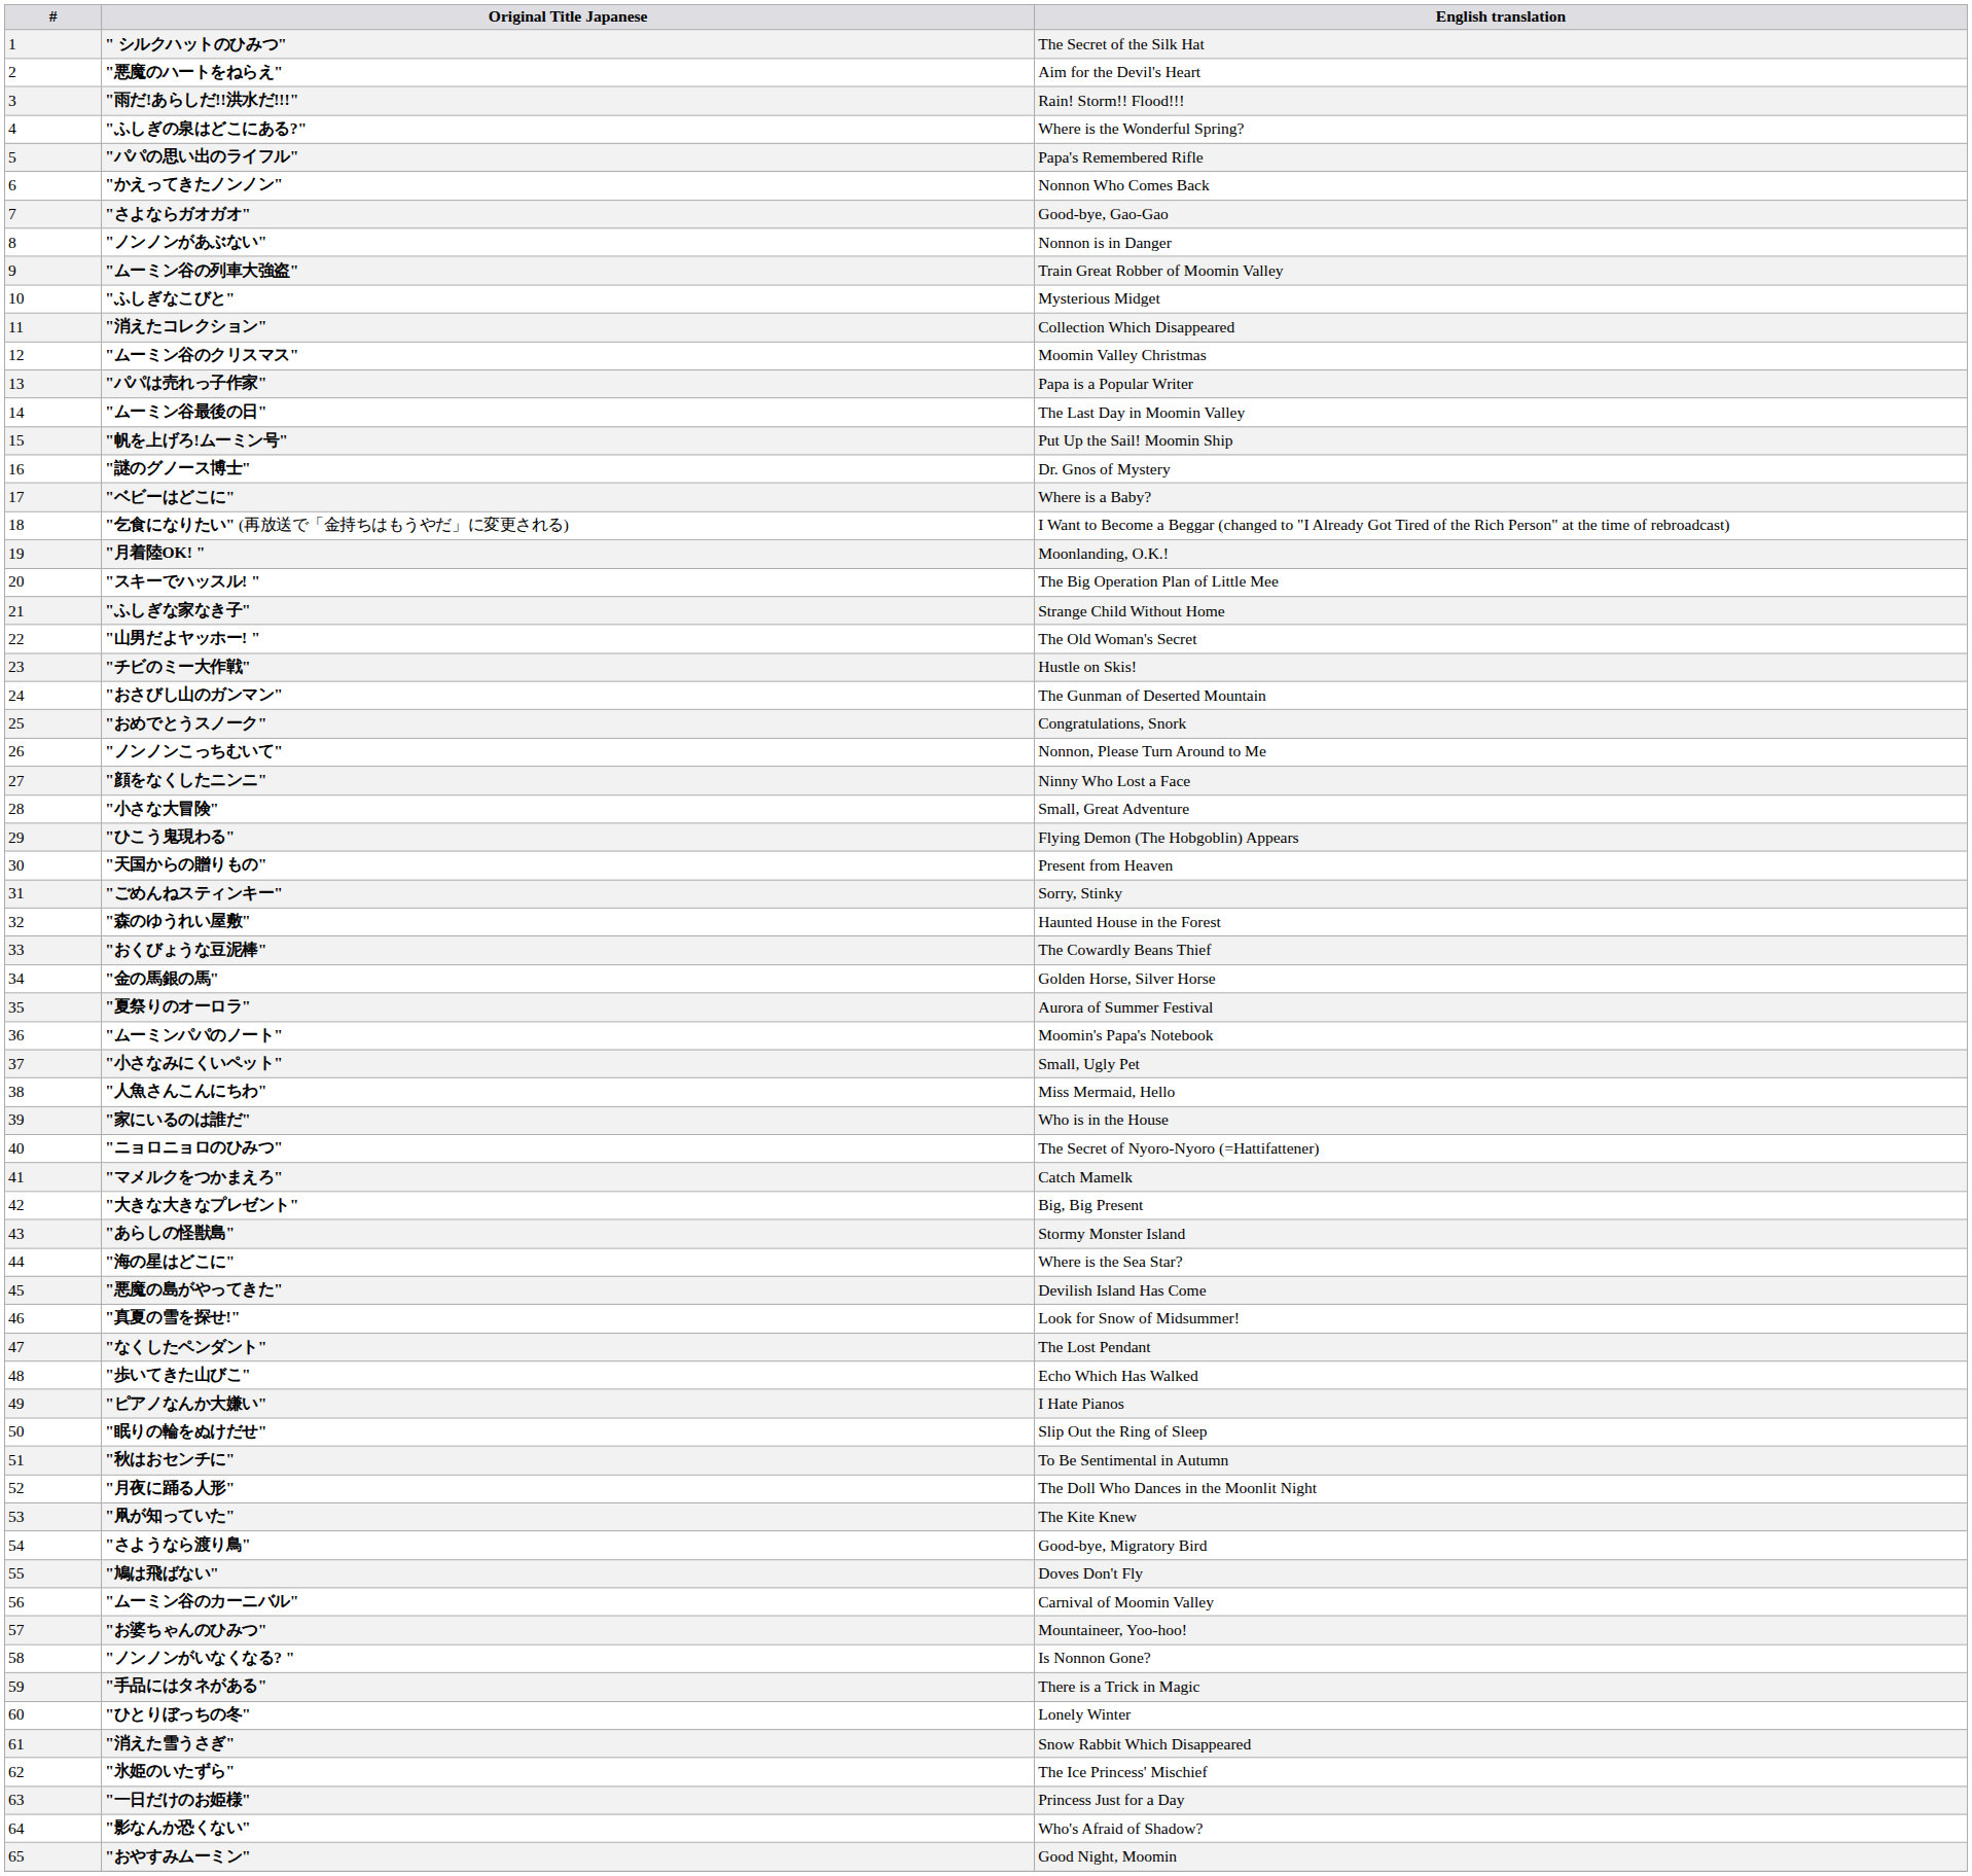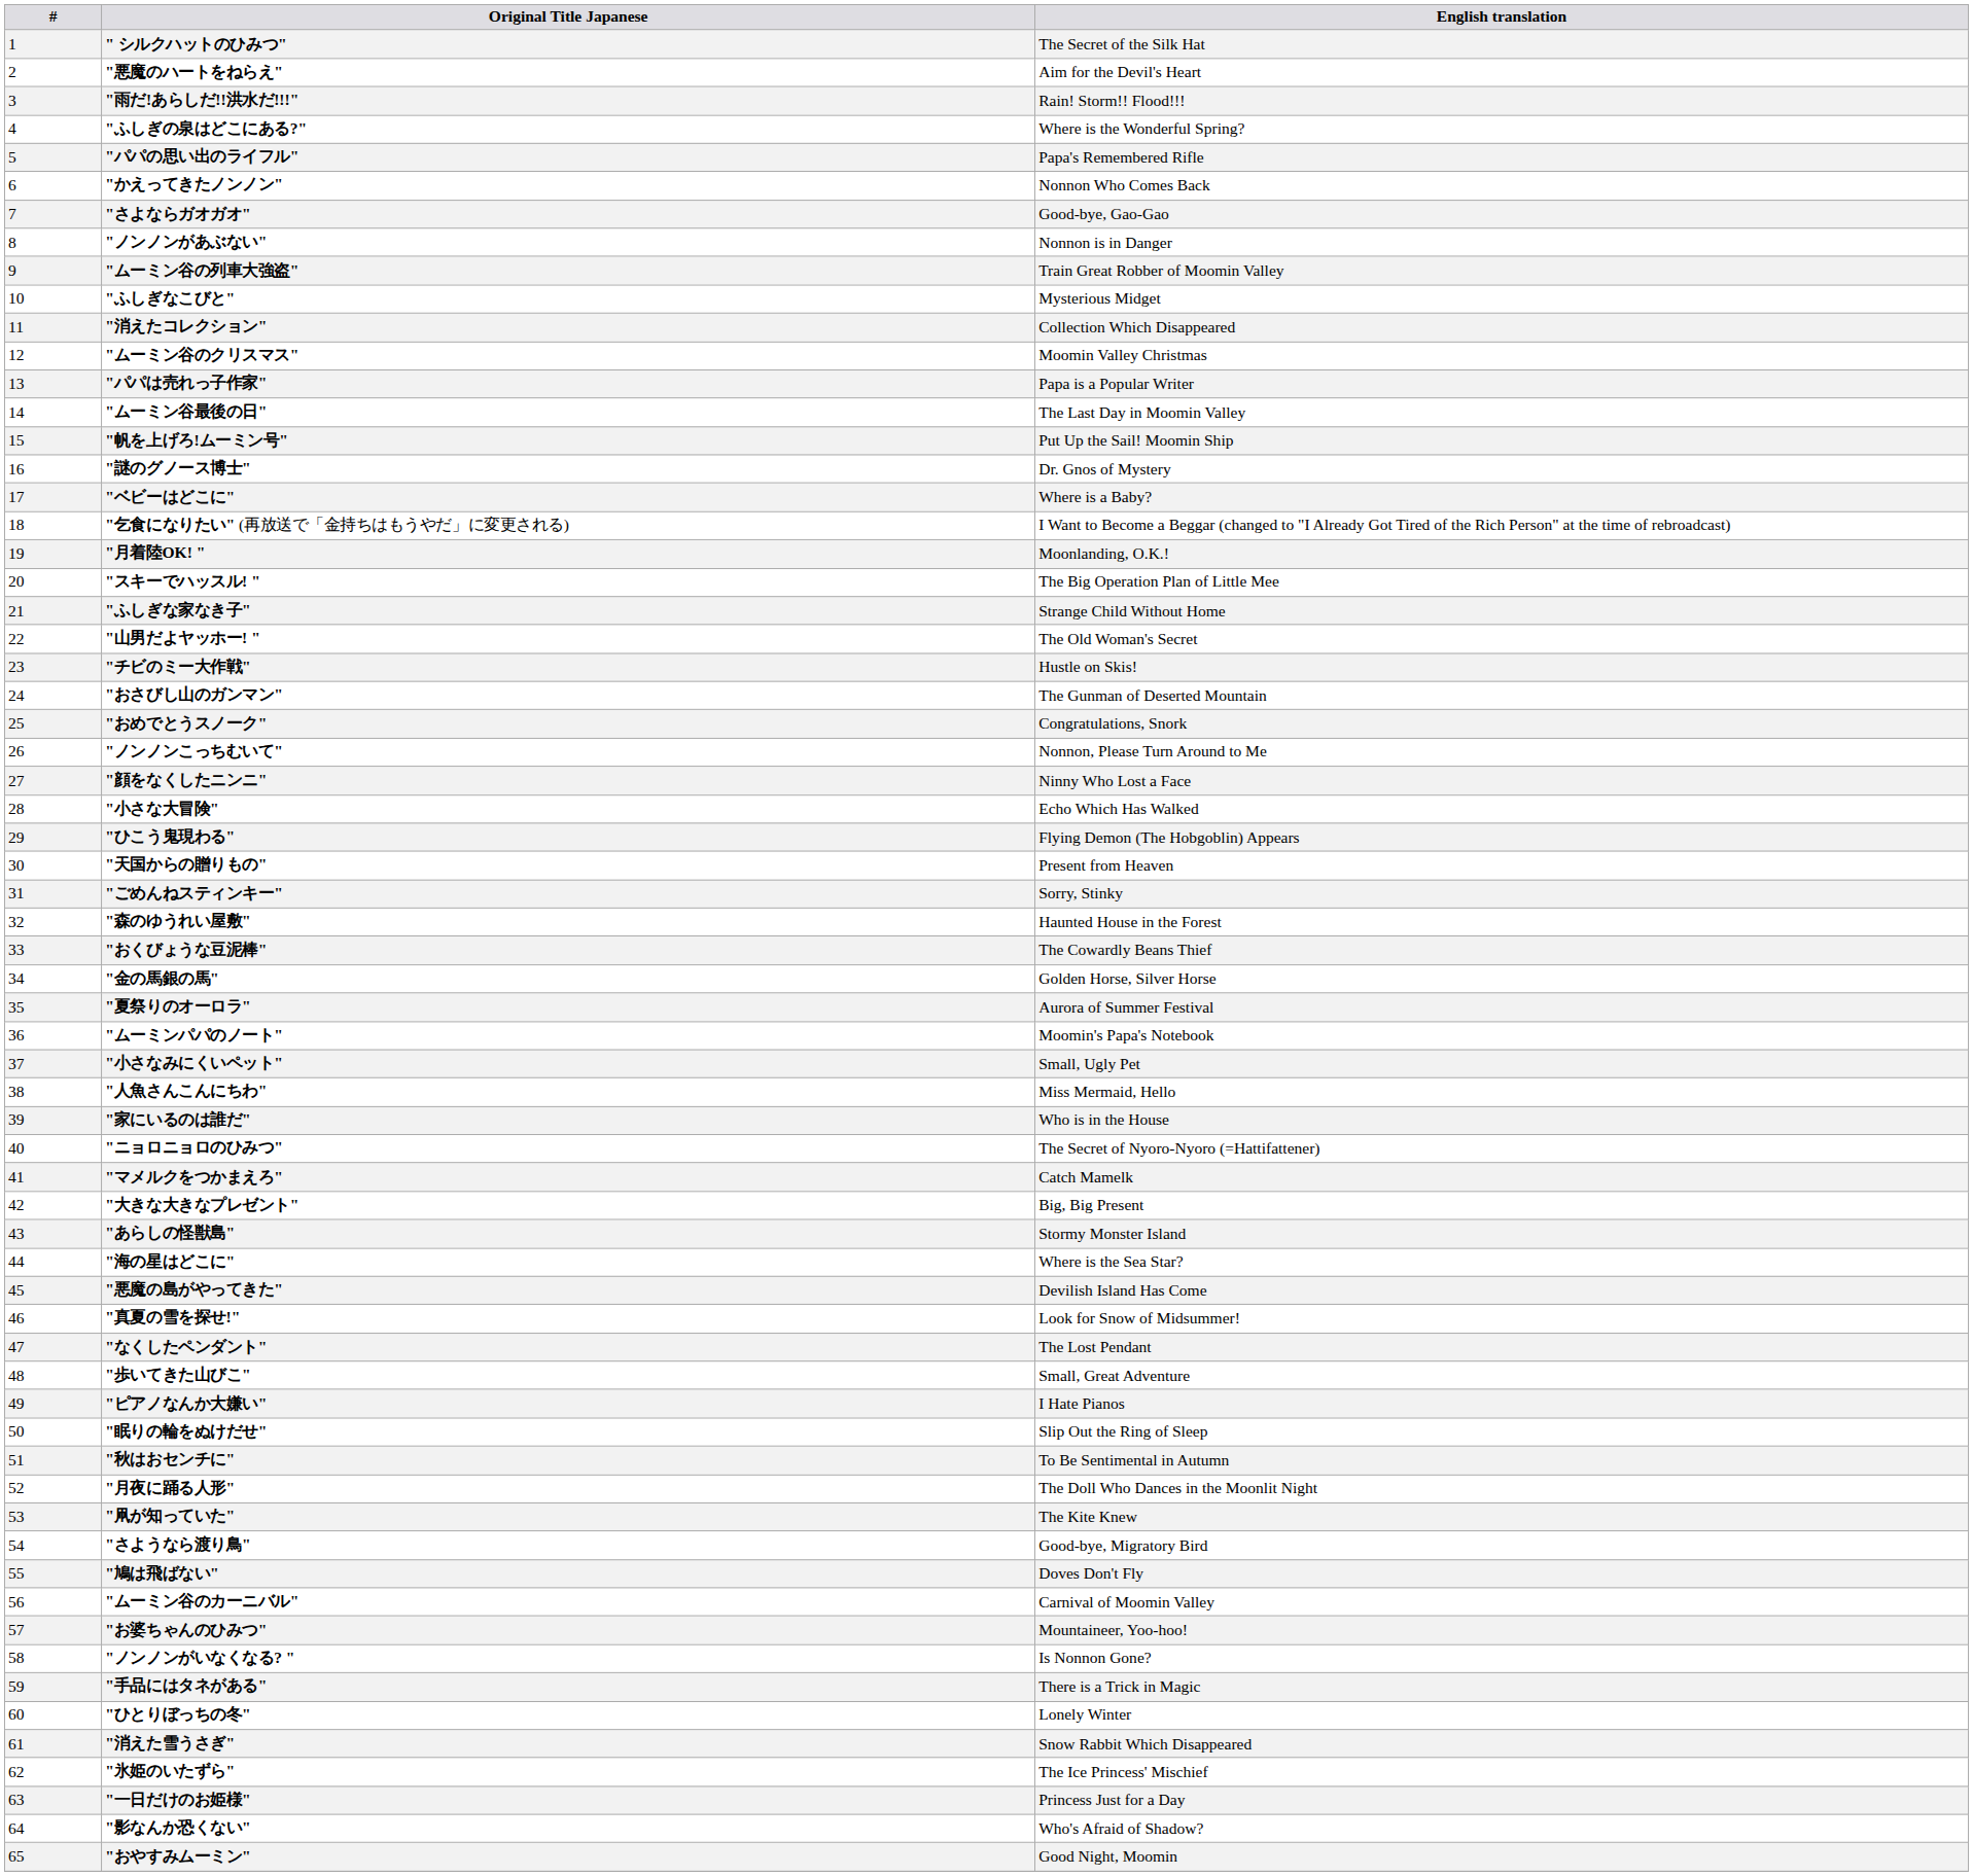 <table class="wikitable">
 <tr>
 <th style="background-color: #DEDDE2" width=1%>#</th>
 <th style="background-color: #DEDDE2" width=10%>Original Title Japanese</th>
 <th style="background-color: #DEDDE2" width=10%>English translation</th>
 </tr>
 <tr style="background-color: #F2F2F2;" |>
 <td>1</td>
 <td><strong>" シルクハットのひみつ"</strong></td>
 <td>The Secret of the Silk Hat</td>
 </tr>
 <tr style="background-color: #FFFFFF;" |>
 <td>2</td>
 <td><strong>"悪魔のハートをねらえ"</strong></td>
 <td>Aim for the Devil's Heart</td>
 </tr>
 <tr style="background-color: #F2F2F2;" |>
 <td>3</td>
 <td><strong>"雨だ!あらしだ!!洪水だ!!!"</strong></td>
 <td>Rain! Storm!! Flood!!!</td>
 </tr>
 <tr style="background-color: #FFFFFF;" |>
 <td>4</td>
 <td><strong>"ふしぎの泉はどこにある?"</strong></td>
 <td>Where is the Wonderful Spring?</td>
 </tr>
 <tr style="background-color: #F2F2F2;" |>
 <td>5</td>
 <td><strong>"パパの思い出のライフル"</strong></td>
 <td>Papa's Remembered Rifle</td>
 </tr>
 <tr style="background-color: #FFFFFF;" |>
 <td>6</td>
 <td><strong>"かえってきたノンノン"</strong></td>
 <td>Nonnon Who Comes Back</td>
 </tr>
 <tr style="background-color: #F2F2F2;" |>
 <td>7</td>
 <td><strong>"さよならガオガオ"</strong></td>
 <td>Good-bye, Gao-Gao</td>
 </tr>
 <tr style="background-color: #FFFFFF;" |>
 <td>8</td>
 <td><strong>"ノンノンがあぶない"</strong></td>
 <td>Nonnon is in Danger</td>
 </tr>
 <tr style="background-color: #F2F2F2;" |>
 <td>9</td>
 <td><strong>"ムーミン谷の列車大強盗"</strong></td>
 <td>Train Great Robber of Moomin Valley</td>
 </tr>
 <tr style="background-color: #FFFFFF;" |>
 <td>10</td>
 <td><strong>"ふしぎなこびと"</strong></td>
 <td>Mysterious Midget</td>
 </tr>
 <tr style="background-color: #F2F2F2;" |>
 <td>11</td>
 <td><strong>"消えたコレクション"</strong></td>
 <td>Collection Which Disappeared</td>
 </tr>
 <tr style="background-color: #FFFFFF;" |>
 <td>12</td>
 <td><strong>"ムーミン谷のクリスマス"</strong></td>
 <td>Moomin Valley Christmas</td>
 </tr>
 <tr style="background-color: #F2F2F2;" |>
 <td>13</td>
 <td><strong>"パパは売れっ子作家"</strong></td>
 <td>Papa is a Popular Writer</td>
 </tr>
 <tr style="background-color: #FFFFFF;" |>
 <td>14</td>
 <td><strong>"ムーミン谷最後の日"</strong></td>
 <td>The Last Day in Moomin Valley</td>
 </tr>
 <tr style="background-color: #F2F2F2;" |>
 <td>15</td>
 <td><strong>"帆を上げろ!ムーミン号"</strong></td>
 <td>Put Up the Sail! Moomin Ship</td>
 </tr>
 <tr style="background-color: #FFFFFF;" |>
 <td>16</td>
 <td><strong>"謎のグノース博士"</strong></td>
 <td>Dr. Gnos of Mystery</td>
 </tr>
 <tr style="background-color: #F2F2F2;" |>
 <td>17</td>
 <td><strong>"ベビーはどこに"</strong></td>
 <td>Where is a Baby?</td>
 </tr>
 <tr style="background-color: #FFFFFF;" |>
 <td>18</td>
 <td><strong>"乞食になりたい"</strong> (再放送で「金持ちはもうやだ」に変更される)</td>
 <td>I Want to Become a Beggar (changed to "I Already Got Tired of the Rich Person" at the time of rebroadcast)</td>
 </tr>
 <tr style="background-color: #F2F2F2;" |>
 <td>19</td>
 <td><strong>"月着陸OK! "</strong></td>
 <td>Moonlanding, O.K.!</td>
 </tr>
 <tr style="background-color: #FFFFFF;" |>
 <td>20</td>
 <td><strong>"スキーでハッスル! "</strong></td>
 <td>The Big Operation Plan of Little Mee</td>
 </tr>
 <tr style="background-color: #F2F2F2;" |>
 <td>21</td>
 <td><strong>"ふしぎな家なき子"</strong></td>
 <td>Strange Child Without Home</td>
 </tr>
 <tr style="background-color: #FFFFFF;" |>
 <td>22</td>
 <td><strong>"山男だよヤッホー! "</strong></td>
 <td>The Old Woman's Secret</td>
 </tr>
 <tr style="background-color: #F2F2F2;" |>
 <td>23</td>
 <td><strong>"チビのミー大作戦"</strong></td>
 <td>Hustle on Skis!</td>
 </tr>
 <tr style="background-color: #FFFFFF;" |>
 <td>24</td>
 <td><strong>"おさびし山のガンマン"</strong></td>
 <td>The Gunman of Deserted Mountain</td>
 </tr>
 <tr style="background-color: #F2F2F2;" |>
 <td>25</td>
 <td><strong>"おめでとうスノーク"</strong></td>
 <td>Congratulations, Snork</td>
 </tr>
 <tr style="background-color: #FFFFFF;" |>
 <td>26</td>
 <td><strong>"ノンノンこっちむいて"</strong></td>
 <td>Nonnon, Please Turn Around to Me</td>
 </tr>
 <tr style="background-color: #F2F2F2;" |>
 <td>27</td>
 <td><strong>"顔をなくしたニンニ"</strong></td>
 <td>Ninny Who Lost a Face</td>
 </tr>
 <tr style="background-color: #FFFFFF;" |>
 <td>28</td>
 <td><strong>"小さな大冒険"</strong></td>
-<td>Small, Great Adventure</td>
+<td>Echo Which Has Walked</td>
 </tr>
 <tr style="background-color: #F2F2F2;" |>
 <td>29</td>
 <td><strong>"ひこう鬼現わる"</strong></td>
 <td>Flying Demon (The Hobgoblin) Appears</td>
 </tr>
 <tr style="background-color: #FFFFFF;" |>
 <td>30</td>
 <td><strong>"天国からの贈りもの"</strong></td>
 <td>Present from Heaven</td>
 </tr>
 <tr style="background-color: #F2F2F2;" |>
 <td>31</td>
 <td><strong>"ごめんねスティンキー"</strong></td>
 <td>Sorry, Stinky</td>
 </tr>
 <tr style="background-color: #FFFFFF;" |>
 <td>32</td>
 <td><strong>"森のゆうれい屋敷"</strong></td>
 <td>Haunted House in the Forest</td>
 </tr>
 <tr style="background-color: #F2F2F2;" |>
 <td>33</td>
 <td><strong>"おくびょうな豆泥棒"</strong></td>
 <td>The Cowardly Beans Thief</td>
 </tr>
 <tr style="background-color: #FFFFFF;" |>
 <td>34</td>
 <td><strong>"金の馬銀の馬"</strong></td>
 <td>Golden Horse, Silver Horse</td>
 </tr>
 <tr style="background-color: #F2F2F2;" |>
 <td>35</td>
 <td><strong>"夏祭りのオーロラ"</strong></td>
 <td>Aurora of Summer Festival</td>
 </tr>
 <tr style="background-color: #FFFFFF;" |>
 <td>36</td>
 <td><strong>"ムーミンパパのノート"</strong></td>
 <td>Moomin's Papa's Notebook</td>
 </tr>
 <tr style="background-color: #F2F2F2;" |>
 <td>37</td>
 <td><strong>"小さなみにくいペット"</strong></td>
 <td>Small, Ugly Pet</td>
 </tr>
 <tr style="background-color: #FFFFFF;" |>
 <td>38</td>
 <td><strong>"人魚さんこんにちわ"</strong></td>
 <td>Miss Mermaid, Hello</td>
 </tr>
 <tr style="background-color: #F2F2F2;" |>
 <td>39</td>
 <td><strong>"家にいるのは誰だ"</strong></td>
 <td>Who is in the House</td>
 </tr>
 <tr style="background-color: #FFFFFF;" |>
 <td>40</td>
 <td><strong>"ニョロニョロのひみつ"</strong></td>
 <td>The Secret of Nyoro-Nyoro (=Hattifattener)</td>
 </tr>
 <tr style="background-color: #F2F2F2;" |>
 <td>41</td>
 <td><strong>"マメルクをつかまえろ"</strong></td>
 <td>Catch Mamelk</td>
 </tr>
 <tr style="background-color: #FFFFFF;" |>
 <td>42</td>
 <td><strong>"大きな大きなプレゼント"</strong></td>
 <td>Big, Big Present</td>
 </tr>
 <tr style="background-color: #F2F2F2;" |>
 <td>43</td>
 <td><strong>"あらしの怪獣島"</strong></td>
 <td>Stormy Monster Island</td>
 </tr>
 <tr style="background-color: #FFFFFF;" |>
 <td>44</td>
 <td><strong>"海の星はどこに"</strong></td>
 <td>Where is the Sea Star?</td>
 </tr>
 <tr style="background-color: #F2F2F2;" |>
 <td>45</td>
 <td><strong>"悪魔の島がやってきた"</strong></td>
 <td>Devilish Island Has Come</td>
 </tr>
 <tr style="background-color: #FFFFFF;" |>
 <td>46</td>
 <td><strong>"真夏の雪を探せ!"</strong></td>
 <td>Look for Snow of Midsummer!</td>
 </tr>
 <tr style="background-color: #F2F2F2;" |>
 <td>47</td>
 <td><strong>"なくしたペンダント"</strong></td>
 <td>The Lost Pendant</td>
 </tr>
 <tr style="background-color: #FFFFFF;" |>
 <td>48</td>
 <td><strong>"歩いてきた山びこ"</strong></td>
-<td>Echo Which Has Walked</td>
+<td>Small, Great Adventure</td>
 </tr>
 <tr style="background-color: #F2F2F2;" |>
 <td>49</td>
 <td><strong>"ピアノなんか大嫌い"</strong></td>
 <td>I Hate Pianos</td>
 </tr>
 <tr style="background-color: #FFFFFF;" |>
 <td>50</td>
 <td><strong>"眠りの輪をぬけだせ"</strong></td>
 <td>Slip Out the Ring of Sleep</td>
 </tr>
 <tr style="background-color: #F2F2F2;" |>
 <td>51</td>
 <td><strong>"秋はおセンチに"</strong></td>
 <td>To Be Sentimental in Autumn</td>
 </tr>
 <tr style="background-color: #FFFFFF;" |>
 <td>52</td>
 <td><strong>"月夜に踊る人形"</strong></td>
 <td>The Doll Who Dances in the Moonlit Night</td>
 </tr>
 <tr style="background-color: #F2F2F2;" |>
 <td>53</td>
 <td><strong>"凧が知っていた"</strong></td>
 <td>The Kite Knew</td>
 </tr>
 <tr style="background-color: #FFFFFF;" |>
 <td>54</td>
 <td><strong>"さようなら渡り鳥"</strong></td>
 <td>Good-bye, Migratory Bird</td>
 </tr>
 <tr style="background-color: #F2F2F2;" |>
 <td>55</td>
 <td><strong>"鳩は飛ばない"</strong></td>
 <td>Doves Don't Fly</td>
 </tr>
 <tr style="background-color: #FFFFFF;" |>
 <td>56</td>
 <td><strong>"ムーミン谷のカーニバル"</strong></td>
 <td>Carnival of Moomin Valley</td>
 </tr>
 <tr style="background-color: #F2F2F2;" |>
 <td>57</td>
 <td><strong>"お婆ちゃんのひみつ"</strong></td>
 <td>Mountaineer, Yoo-hoo!</td>
 </tr>
 <tr style="background-color: #FFFFFF;" |>
 <td>58</td>
 <td><strong>"ノンノンがいなくなる? "</strong></td>
 <td>Is Nonnon Gone?</td>
 </tr>
 <tr style="background-color: #F2F2F2;" |>
 <td>59</td>
 <td><strong>"手品にはタネがある"</strong></td>
 <td>There is a Trick in Magic</td>
 </tr>
 <tr style="background-color: #FFFFFF;" |>
 <td>60</td>
 <td><strong>"ひとりぼっちの冬"</strong></td>
 <td>Lonely Winter</td>
 </tr>
 <tr style="background-color: #F2F2F2;" |>
 <td>61</td>
 <td><strong>"消えた雪うさぎ"</strong></td>
 <td>Snow Rabbit Which Disappeared</td>
 </tr>
 <tr style="background-color: #FFFFFF;" |>
 <td>62</td>
 <td><strong>"氷姫のいたずら"</strong></td>
 <td>The Ice Princess' Mischief</td>
 </tr>
 <tr style="background-color: #F2F2F2;" |>
 <td>63</td>
 <td><strong>"一日だけのお姫様"</strong></td>
 <td>Princess Just for a Day</td>
 </tr>
 <tr style="background-color: #FFFFFF;" |>
 <td>64</td>
 <td><strong>"影なんか恐くない"</strong></td>
 <td>Who's Afraid of Shadow?</td>
 </tr>
 <tr style="background-color: #F2F2F2;" |>
 <td>65</td>
 <td><strong>"おやすみムーミン"</strong></td>
 <td>Good Night, Moomin</td>
 </tr>
 <tr style="background-color: #FFFFFF;" |>
 </tr>
 </table>
